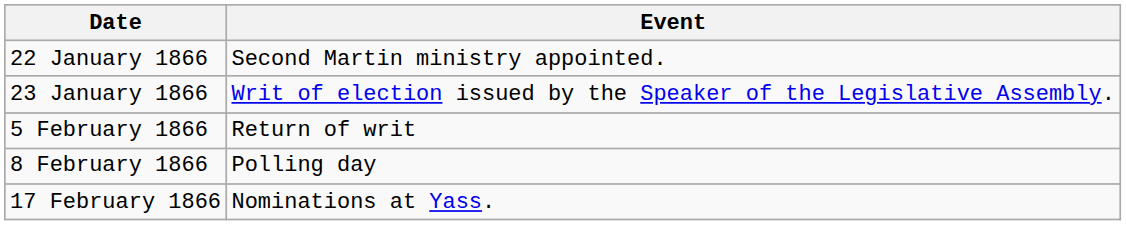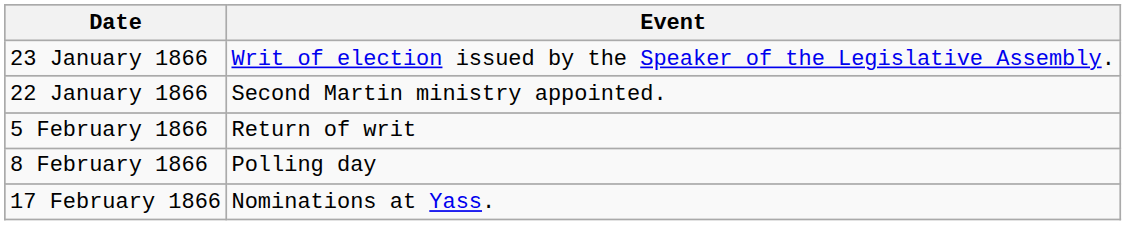 <table class="wikitable">
 <tr>
 <th>Date</th>
 <th>Event</th>
 </tr>
 <tr>
+<td>23 January 1866</td>
+<td><a href='#'>Writ of election</a> issued by the <a href='#'>Speaker of the Legislative Assembly</a>.</td>
+</tr>
+<tr>
 <td>22 January 1866</td>
 <td>Second Martin ministry appointed.</td>
-</tr>
-<tr>
-<td>23 January 1866</td>
-<td><a href='#'>Writ of election</a> issued by the <a href='#'>Speaker of the Legislative Assembly</a>.</td>
 </tr>
 <tr>
 <td>5 February 1866</td>
 <td>Return of writ</td>
 </tr>
 <tr>
 <td>8 February 1866</td>
 <td>Polling day</td>
 </tr>
 <tr>
 <td>17 February 1866</td>
 <td>Nominations at <a href='#'>Yass</a>.</td>
 </tr>
 </table>
